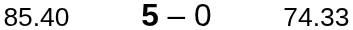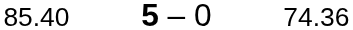 <table style="text-align:center">
 <tr>
 <th width=223></th>
 <th width=100></th>
 <th width=223></th>
 </tr>
 <tr>
 <td align=right><small><span>85.40</span></small> <strong></strong></td>
 <td><strong>5</strong> – 0</td>
-<td align=left> <small><span>74.33</span></small></td>
+<td align=left> <small><span>74.36</span></small></td>
 </tr>
 </table>
